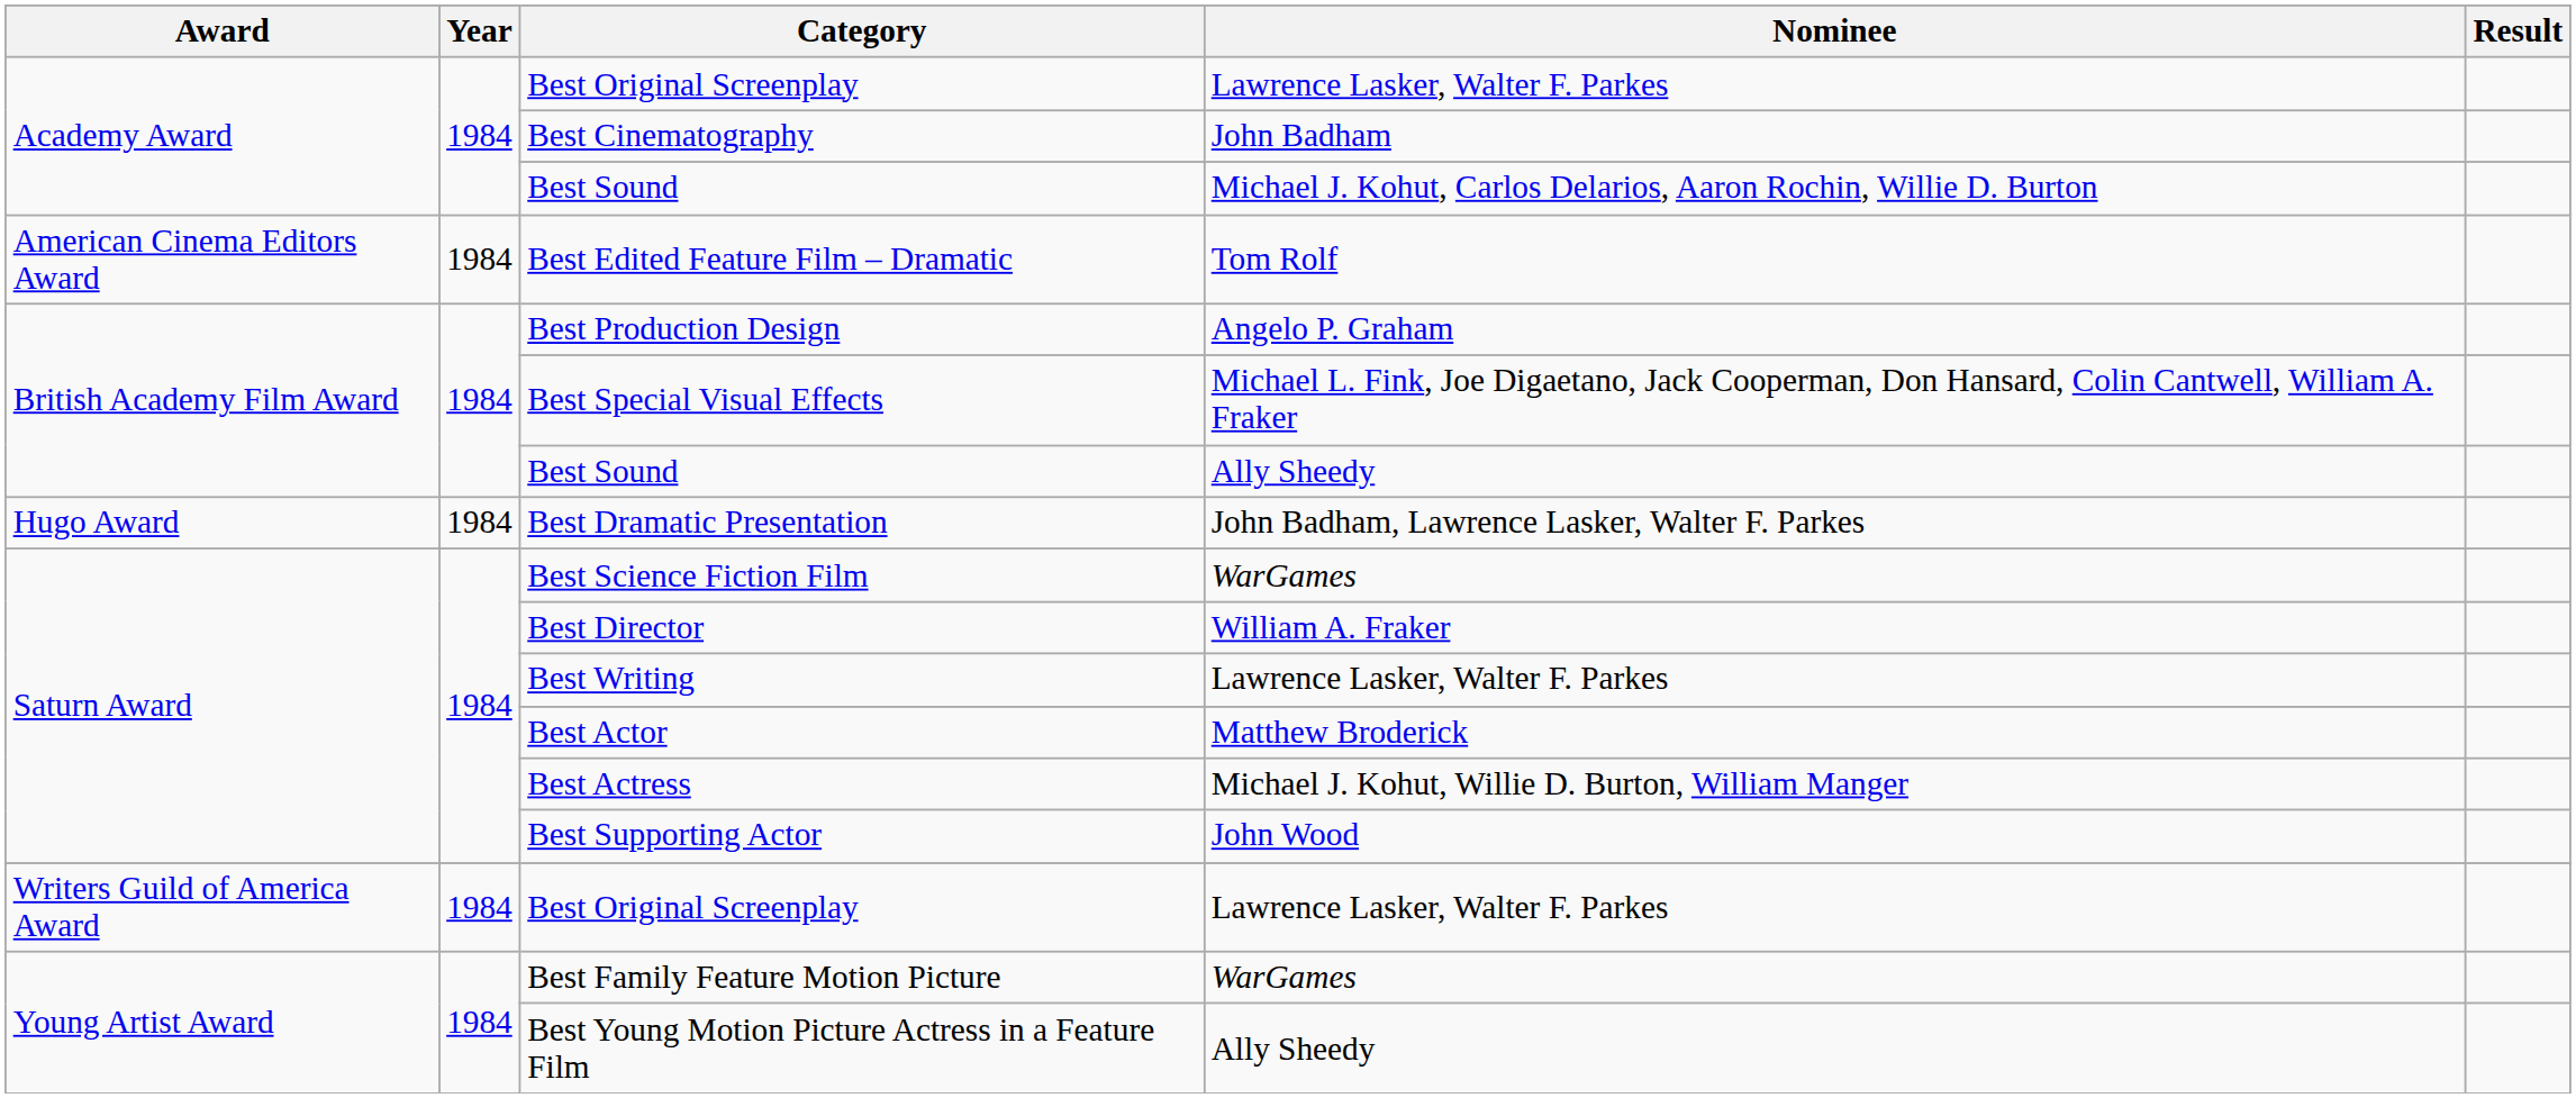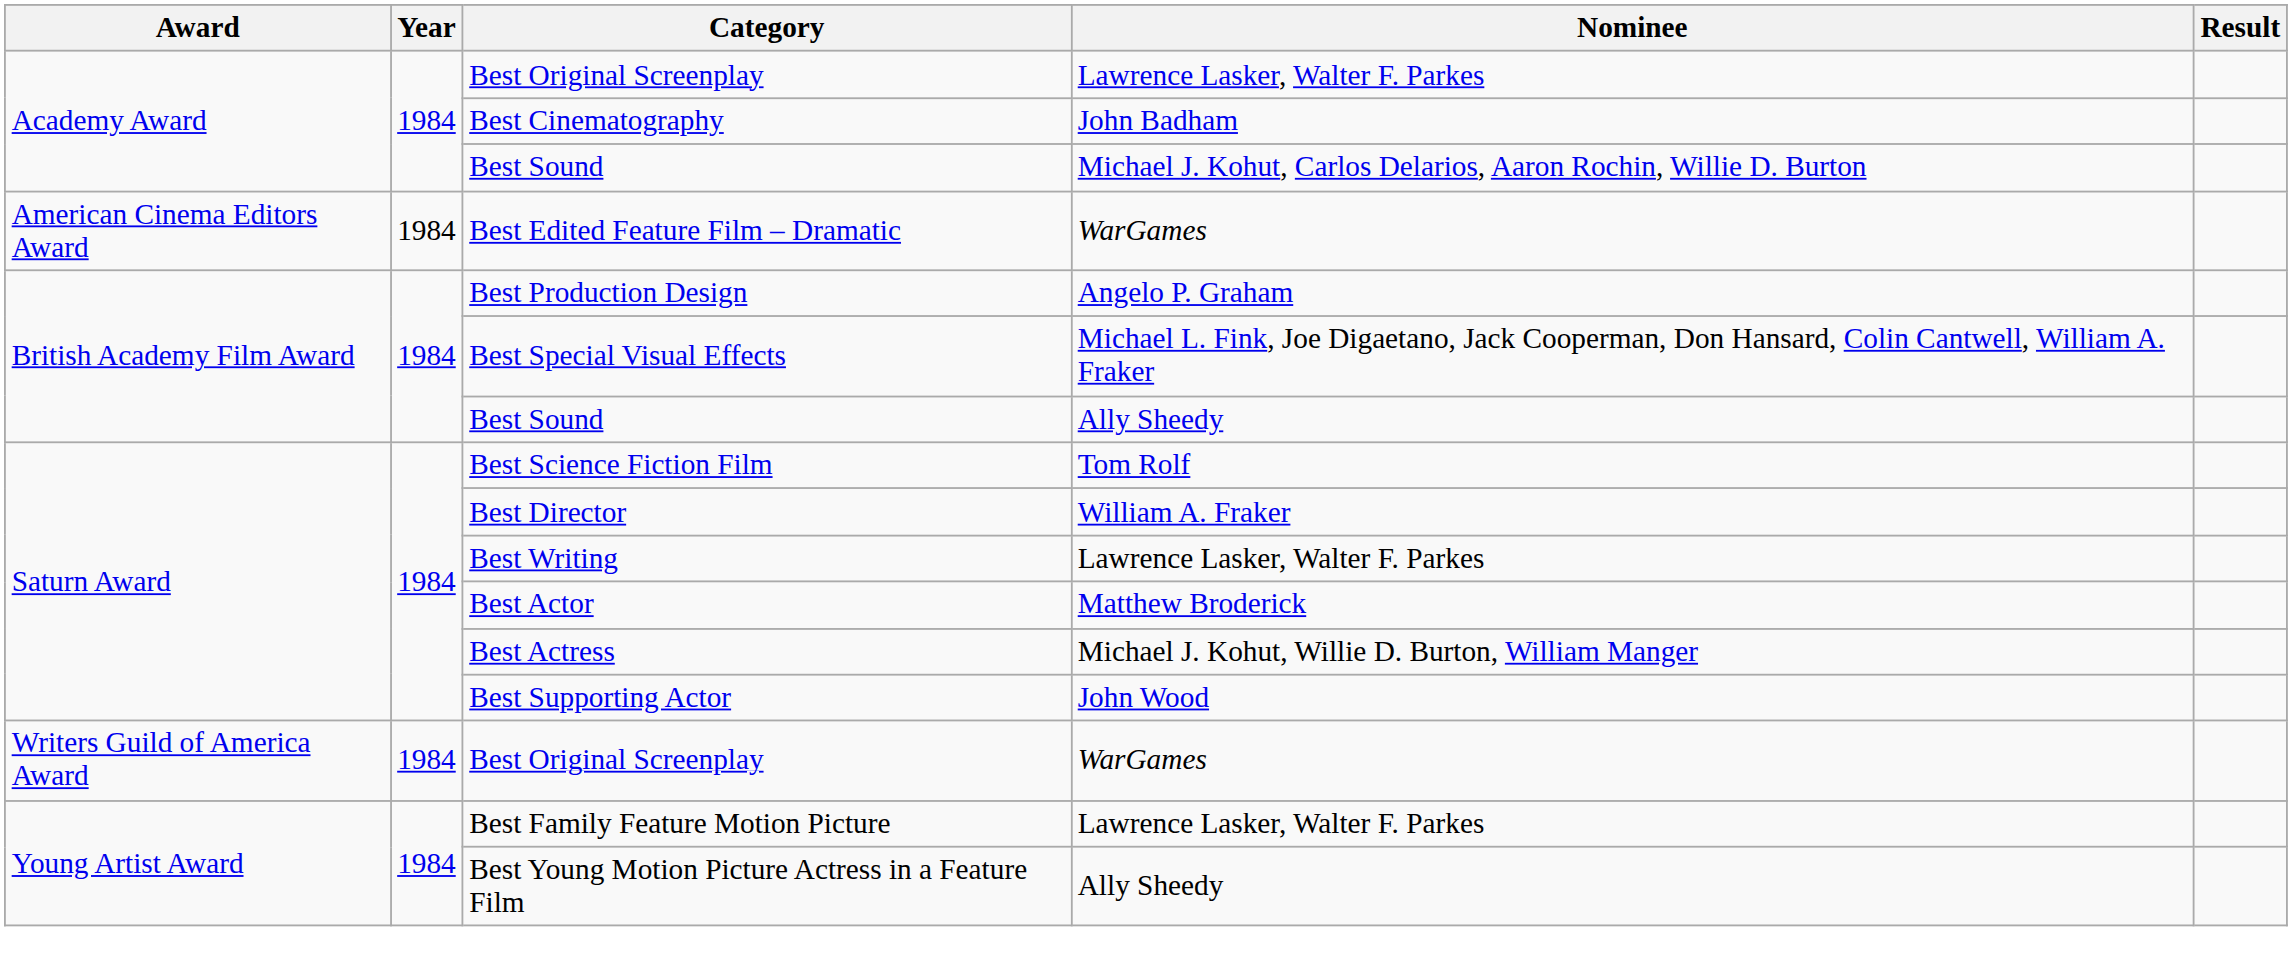 <table class="wikitable">
 <tr>
 <th>Award</th>
 <th>Year</th>
 <th>Category</th>
 <th>Nominee</th>
 <th>Result</th>
 </tr>
 <tr>
 <td rowspan="3"><a href='#'>Academy Award</a></td>
 <td rowspan="3"><a href='#'>1984</a></td>
 <td><a href='#'>Best Original Screenplay</a></td>
 <td><a href='#'>Lawrence Lasker</a>, <a href='#'>Walter F. Parkes</a></td>
 <td></td>
 </tr>
 <tr>
 <td><a href='#'>Best Cinematography</a></td>
 <td><a href='#'>John Badham</a></td>
 <td></td>
 </tr>
 <tr>
 <td><a href='#'>Best Sound</a></td>
 <td><a href='#'>Michael J. Kohut</a>, <a href='#'>Carlos Delarios</a>, <a href='#'>Aaron Rochin</a>, <a href='#'>Willie D. Burton</a></td>
 <td></td>
 </tr>
 <tr>
 <td><a href='#'>American Cinema Editors Award</a></td>
 <td>1984</td>
 <td><a href='#'>Best Edited Feature Film – Dramatic</a></td>
-<td><a href='#'>Tom Rolf</a></td>
+<td><em>WarGames</em></td>
 <td></td>
 </tr>
 <tr>
 <td rowspan="3"><a href='#'>British Academy Film Award</a></td>
 <td rowspan="3"><a href='#'>1984</a></td>
 <td><a href='#'>Best Production Design</a></td>
 <td><a href='#'>Angelo P. Graham</a></td>
 <td></td>
 </tr>
 <tr>
 <td><a href='#'>Best Special Visual Effects</a></td>
 <td><a href='#'>Michael L. Fink</a>, Joe Digaetano, Jack Cooperman, Don Hansard, <a href='#'>Colin Cantwell</a>, <a href='#'>William A. Fraker</a></td>
 <td></td>
 </tr>
 <tr>
 <td><a href='#'>Best Sound</a></td>
 <td><a href='#'>Ally Sheedy</a></td>
 <td></td>
 </tr>
 <tr>
-<td><a href='#'>Hugo Award</a></td>
-<td>1984</td>
-<td><a href='#'>Best Dramatic Presentation</a></td>
-<td>John Badham, Lawrence Lasker, Walter F. Parkes</td>
-<td></td>
-</tr>
-<tr>
 <td rowspan="6"><a href='#'>Saturn Award</a></td>
 <td rowspan="6"><a href='#'>1984</a></td>
 <td><a href='#'>Best Science Fiction Film</a></td>
-<td><em>WarGames</em></td>
+<td><a href='#'>Tom Rolf</a></td>
 <td></td>
 </tr>
 <tr>
 <td><a href='#'>Best Director</a></td>
 <td><a href='#'>William A. Fraker</a></td>
 <td></td>
 </tr>
 <tr>
 <td><a href='#'>Best Writing</a></td>
 <td>Lawrence Lasker, Walter F. Parkes</td>
 <td></td>
 </tr>
 <tr>
 <td><a href='#'>Best Actor</a></td>
 <td><a href='#'>Matthew Broderick</a></td>
 <td></td>
 </tr>
 <tr>
 <td><a href='#'>Best Actress</a></td>
 <td>Michael J. Kohut, Willie D. Burton, <a href='#'>William Manger</a></td>
 <td></td>
 </tr>
 <tr>
 <td><a href='#'>Best Supporting Actor</a></td>
 <td><a href='#'>John Wood</a></td>
 <td></td>
 </tr>
 <tr>
 <td><a href='#'>Writers Guild of America Award</a></td>
 <td><a href='#'>1984</a></td>
 <td><a href='#'>Best Original Screenplay</a></td>
-<td>Lawrence Lasker, Walter F. Parkes</td>
+<td><em>WarGames</em></td>
 <td></td>
 </tr>
 <tr>
 <td rowspan="2"><a href='#'>Young Artist Award</a></td>
 <td rowspan="2"><a href='#'>1984</a></td>
 <td>Best Family Feature Motion Picture</td>
-<td><em>WarGames</em></td>
+<td>Lawrence Lasker, Walter F. Parkes</td>
 <td></td>
 </tr>
 <tr>
 <td>Best Young Motion Picture Actress in a Feature Film</td>
 <td>Ally Sheedy</td>
 <td></td>
 </tr>
 </table>
